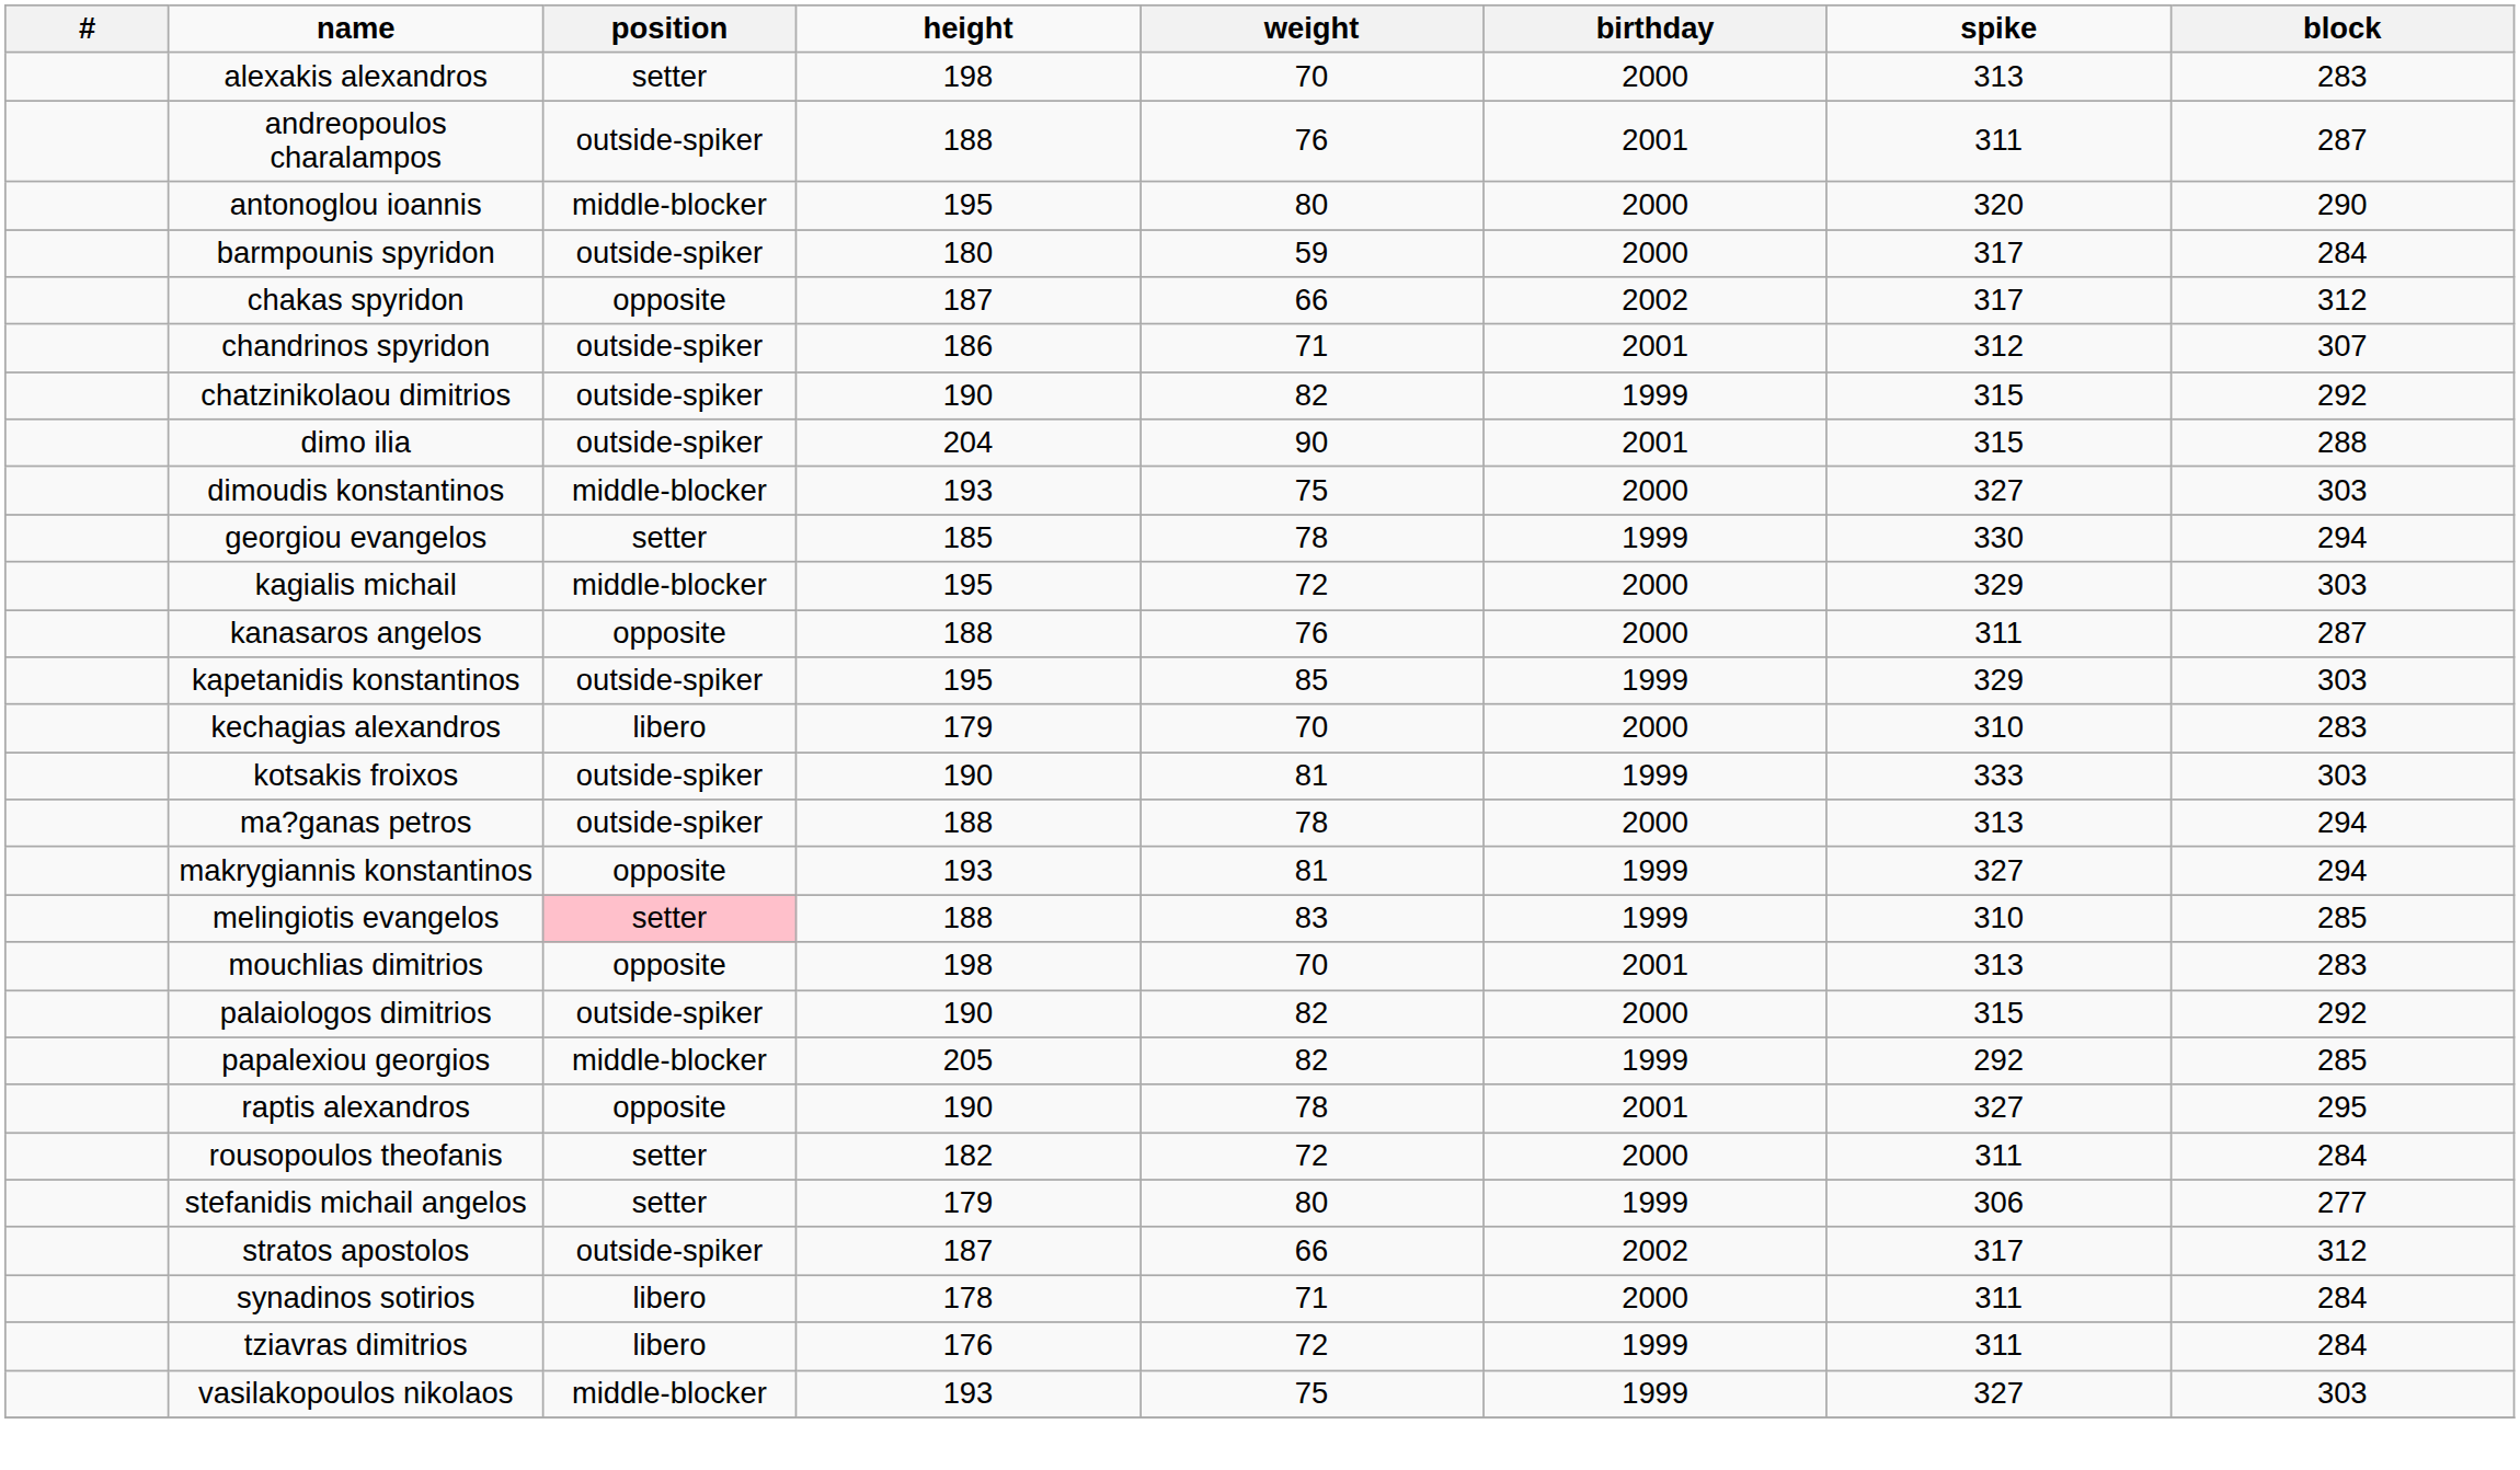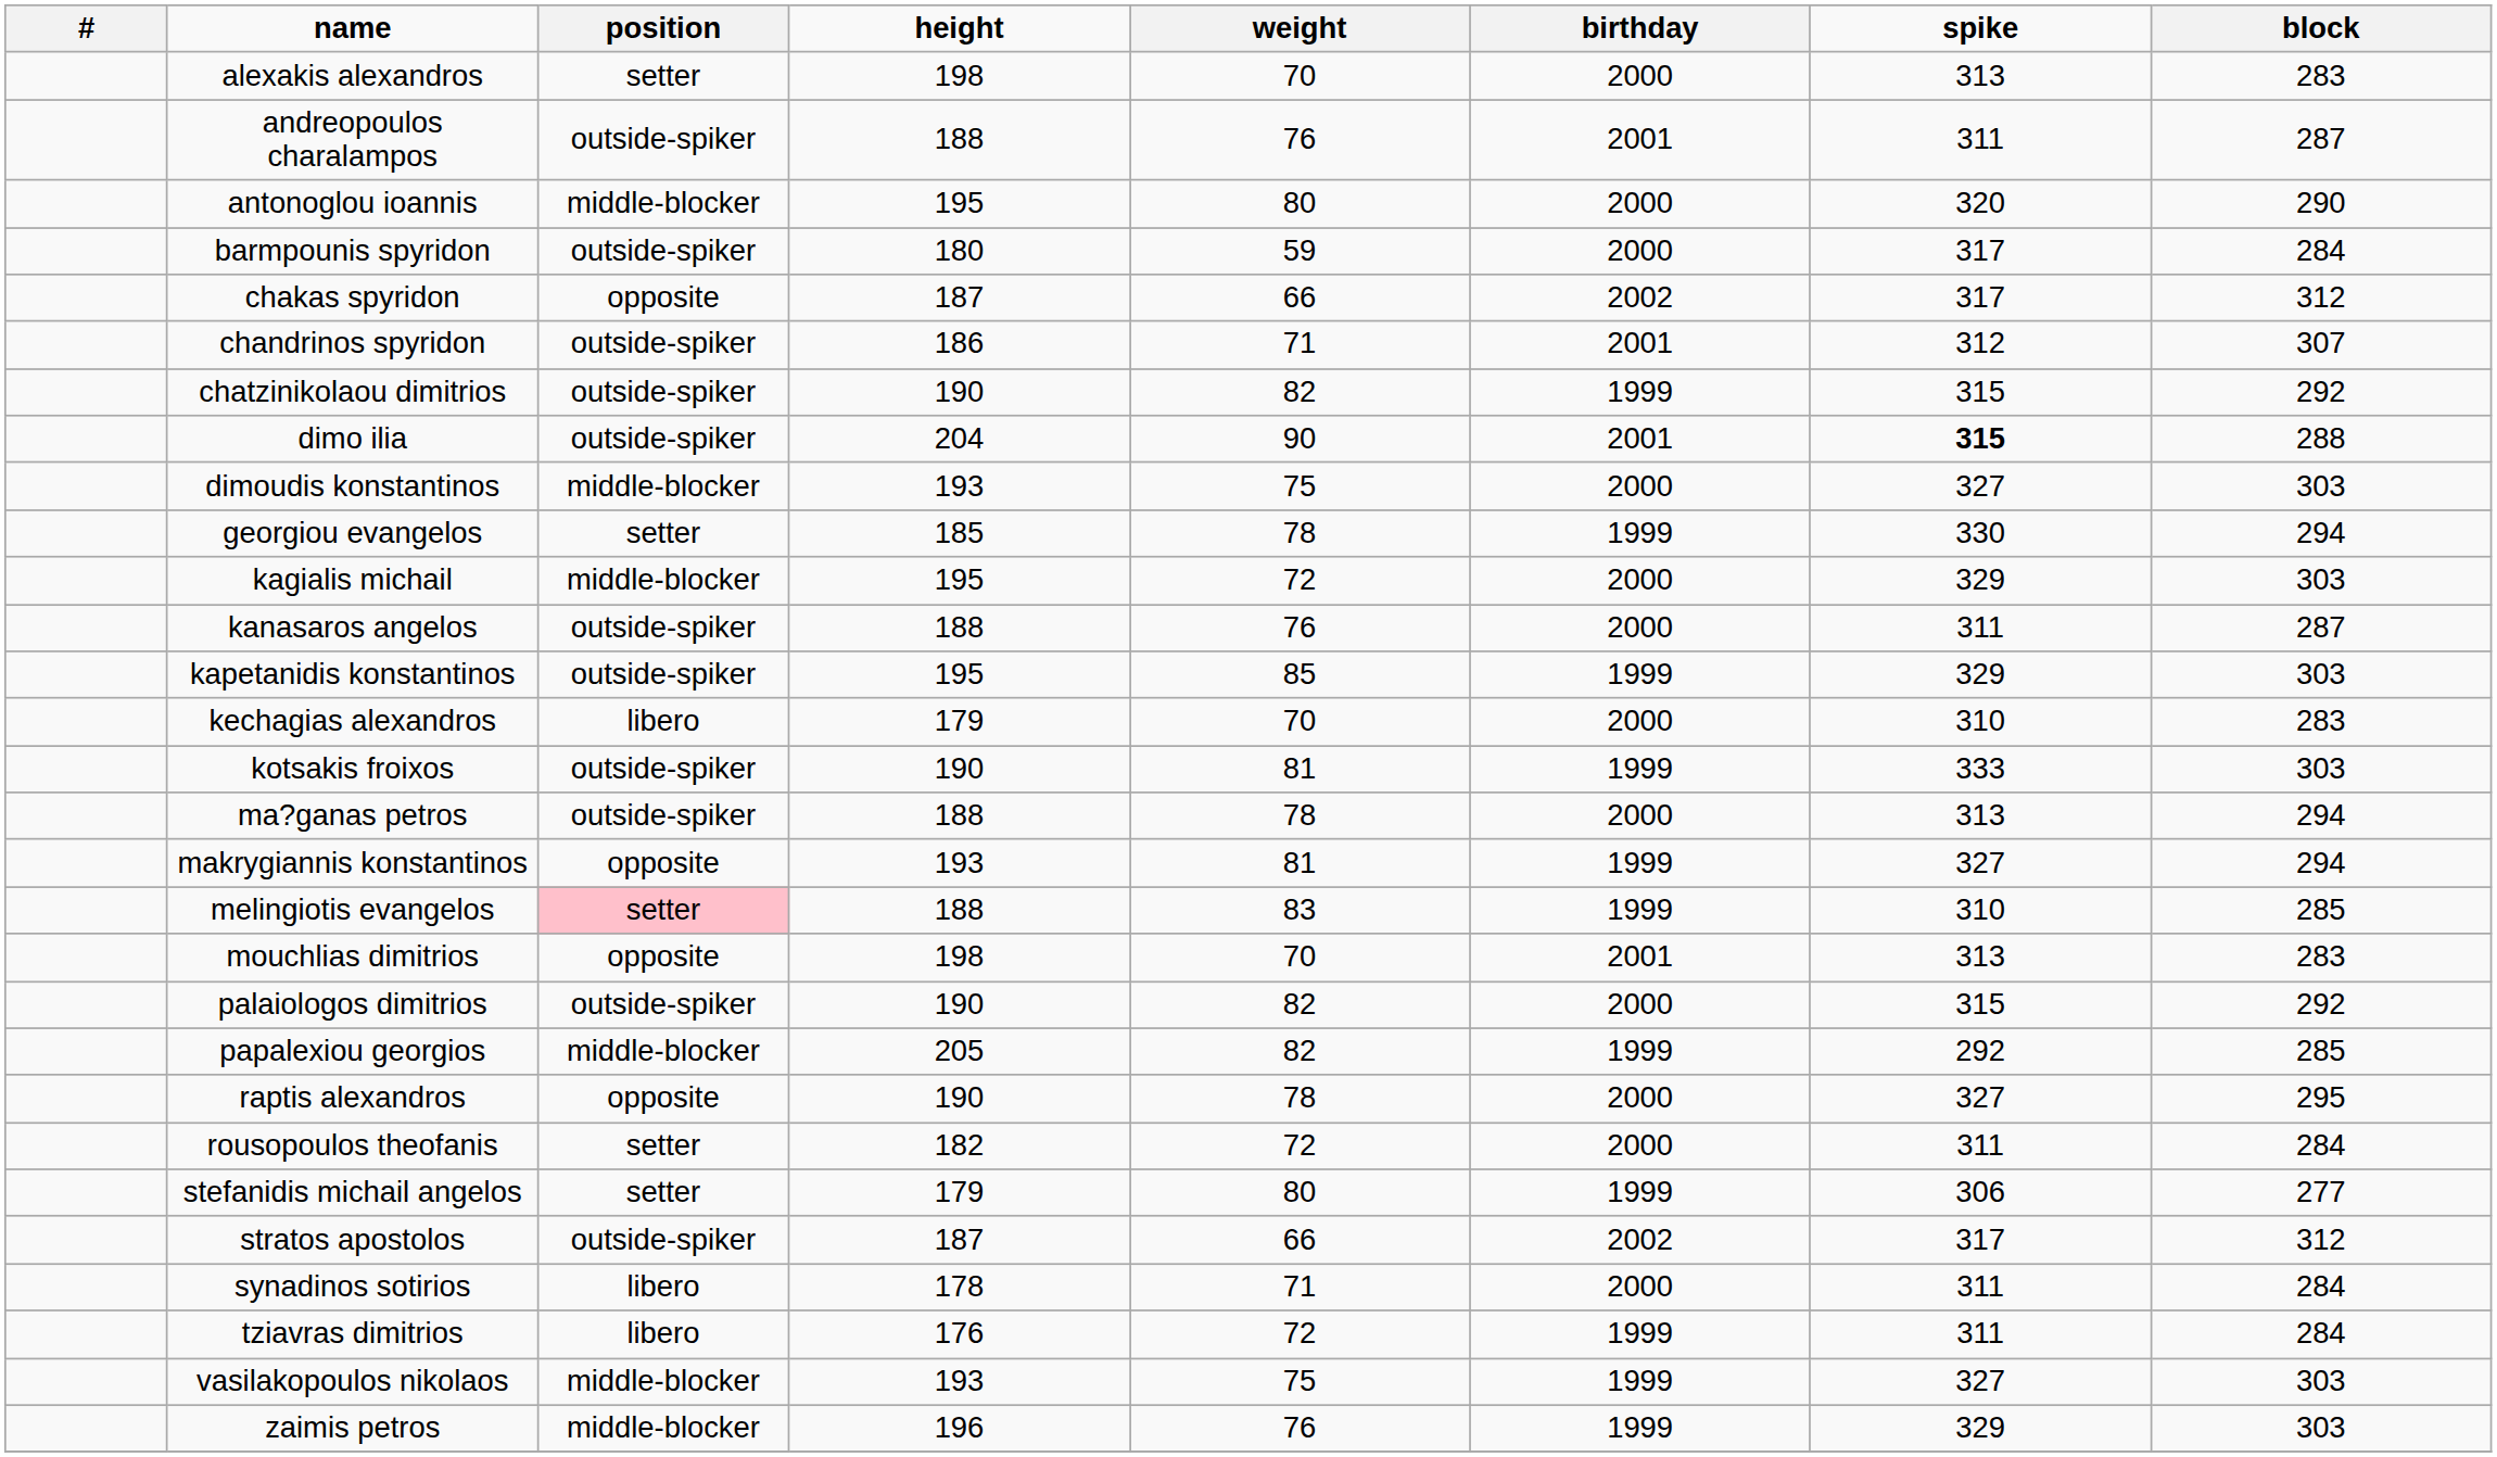 <table class="wikitable sortable" style="text-align:center;">
 <tr>
 <th style="width:5em">#</th>
 <td style="width:12em"><strong>name</strong></td>
 <th style="width:8em"><strong>position</strong></th>
 <td style="width:11em"><strong>height</strong></td>
 <th style="width:11em"><strong>weight</strong></th>
 <th style="width:11em"><strong>birthday</strong></th>
 <td style="width:11em"><strong>spike</strong></td>
 <th style="width:11em"><strong>block</strong></th>
 </tr>
 <tr>
 <td></td>
 <td>alexakis alexandros</td>
 <td>setter</td>
 <td>198</td>
 <td>70</td>
 <td>2000</td>
 <td>313</td>
 <td>283</td>
 </tr>
 <tr>
 <td></td>
 <td>andreopoulos charalampos</td>
 <td>outside-spiker</td>
 <td>188</td>
 <td>76</td>
 <td>2001</td>
 <td>311</td>
 <td>287</td>
 </tr>
 <tr>
 <td></td>
 <td>antonoglou ioannis</td>
 <td>middle-blocker</td>
 <td>195</td>
 <td>80</td>
 <td>2000</td>
 <td>320</td>
 <td>290</td>
 </tr>
 <tr>
 <td></td>
 <td>barmpounis spyridon</td>
 <td>outside-spiker</td>
 <td>180</td>
 <td>59</td>
 <td>2000</td>
 <td>317</td>
 <td>284</td>
 </tr>
 <tr>
 <td></td>
 <td>chakas spyridon</td>
 <td>opposite</td>
 <td>187</td>
 <td>66</td>
 <td>2002</td>
 <td>317</td>
 <td>312</td>
 </tr>
 <tr>
 <td></td>
 <td>chandrinos spyridon</td>
 <td>outside-spiker</td>
 <td>186</td>
 <td>71</td>
 <td>2001</td>
 <td>312</td>
 <td>307</td>
 </tr>
 <tr>
 <td></td>
 <td>chatzinikolaou dimitrios</td>
 <td>outside-spiker</td>
 <td>190</td>
 <td>82</td>
 <td>1999</td>
 <td>315</td>
 <td>292</td>
 </tr>
 <tr>
 <td></td>
 <td>dimo ilia</td>
 <td>outside-spiker</td>
 <td>204</td>
 <td>90</td>
 <td>2001</td>
-<td>315</td>
+<td><strong>315</strong></td>
 <td>288</td>
 </tr>
 <tr>
 <td></td>
 <td>dimoudis konstantinos</td>
 <td>middle-blocker</td>
 <td>193</td>
 <td>75</td>
 <td>2000</td>
 <td>327</td>
 <td>303</td>
 </tr>
 <tr>
 <td></td>
 <td>georgiou evangelos</td>
 <td>setter</td>
 <td>185</td>
 <td>78</td>
 <td>1999</td>
 <td>330</td>
 <td>294</td>
 </tr>
 <tr>
 <td></td>
 <td>kagialis michail</td>
 <td>middle-blocker</td>
 <td>195</td>
 <td>72</td>
 <td>2000</td>
 <td>329</td>
 <td>303</td>
 </tr>
 <tr>
 <td></td>
 <td>kanasaros angelos</td>
-<td>opposite</td>
+<td>outside-spiker</td>
 <td>188</td>
 <td>76</td>
 <td>2000</td>
 <td>311</td>
 <td>287</td>
 </tr>
 <tr>
 <td></td>
 <td>kapetanidis konstantinos</td>
 <td>outside-spiker</td>
 <td>195</td>
 <td>85</td>
 <td>1999</td>
 <td>329</td>
 <td>303</td>
 </tr>
 <tr>
 <td></td>
 <td>kechagias alexandros</td>
 <td>libero</td>
 <td>179</td>
 <td>70</td>
 <td>2000</td>
 <td>310</td>
 <td>283</td>
 </tr>
 <tr>
 <td></td>
 <td>kotsakis froixos</td>
 <td>outside-spiker</td>
 <td>190</td>
 <td>81</td>
 <td>1999</td>
 <td>333</td>
 <td>303</td>
 </tr>
 <tr>
 <td></td>
 <td>ma?ganas petros</td>
 <td>outside-spiker</td>
 <td>188</td>
 <td>78</td>
 <td>2000</td>
 <td>313</td>
 <td>294</td>
 </tr>
 <tr>
 <td></td>
 <td>makrygiannis konstantinos</td>
 <td>opposite</td>
 <td>193</td>
 <td>81</td>
 <td>1999</td>
 <td>327</td>
 <td>294</td>
 </tr>
 <tr>
 <td></td>
 <td>melingiotis evangelos</td>
 <td style="background: pink;">setter</td>
 <td>188</td>
 <td>83</td>
 <td>1999</td>
 <td>310</td>
 <td>285</td>
 </tr>
 <tr>
 <td></td>
 <td>mouchlias dimitrios</td>
 <td>opposite</td>
 <td>198</td>
 <td>70</td>
 <td>2001</td>
 <td>313</td>
 <td>283</td>
 </tr>
 <tr>
 <td></td>
 <td>palaiologos dimitrios</td>
 <td>outside-spiker</td>
 <td>190</td>
 <td>82</td>
 <td>2000</td>
 <td>315</td>
 <td>292</td>
 </tr>
 <tr>
 <td></td>
 <td>papalexiou georgios</td>
 <td>middle-blocker</td>
 <td>205</td>
 <td>82</td>
 <td>1999</td>
 <td>292</td>
 <td>285</td>
 </tr>
 <tr>
 <td></td>
 <td>raptis alexandros</td>
 <td>opposite</td>
 <td>190</td>
 <td>78</td>
-<td>2001</td>
+<td>2000</td>
 <td>327</td>
 <td>295</td>
 </tr>
 <tr>
 <td></td>
 <td>rousopoulos theofanis</td>
 <td>setter</td>
 <td>182</td>
 <td>72</td>
 <td>2000</td>
 <td>311</td>
 <td>284</td>
 </tr>
 <tr>
 <td></td>
 <td>stefanidis michail angelos</td>
 <td>setter</td>
 <td>179</td>
 <td>80</td>
 <td>1999</td>
 <td>306</td>
 <td>277</td>
 </tr>
 <tr>
 <td></td>
 <td>stratos apostolos</td>
 <td>outside-spiker</td>
 <td>187</td>
 <td>66</td>
 <td>2002</td>
 <td>317</td>
 <td>312</td>
 </tr>
 <tr>
 <td></td>
 <td>synadinos sotirios</td>
 <td>libero</td>
 <td>178</td>
 <td>71</td>
 <td>2000</td>
 <td>311</td>
 <td>284</td>
 </tr>
 <tr>
 <td></td>
 <td>tziavras dimitrios</td>
 <td>libero</td>
 <td>176</td>
 <td>72</td>
 <td>1999</td>
 <td>311</td>
 <td>284</td>
 </tr>
 <tr>
 <td></td>
 <td>vasilakopoulos nikolaos</td>
 <td>middle-blocker</td>
 <td>193</td>
 <td>75</td>
 <td>1999</td>
 <td>327</td>
 <td>303</td>
 </tr>
 <tr>
+<td></td>
+<td>zaimis petros</td>
+<td>middle-blocker</td>
+<td>196</td>
+<td>76</td>
+<td>1999</td>
+<td>329</td>
+<td>303</td>
+</tr>
+<tr>
 </tr>
 </table>
